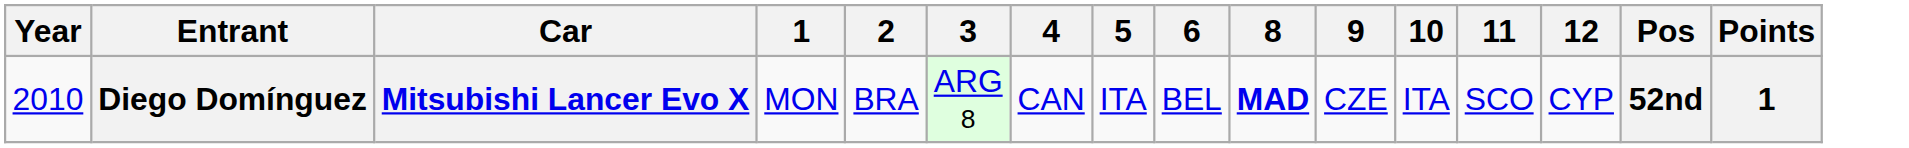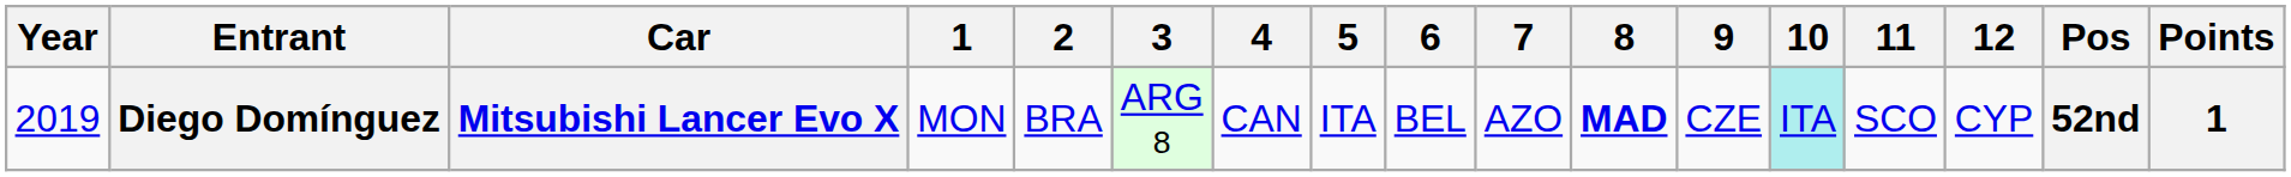 <table class="wikitable" border="1" style="text-align:center; font-size:90%;">
 <tr>
 <th>Year</th>
 <th>Entrant</th>
 <th>Car</th>
 <th>1</th>
 <th>2</th>
 <th>3</th>
 <th>4</th>
 <th>5</th>
 <th>6</th>
+<th>7</th>
 <th>8</th>
 <th>9</th>
 <th>10</th>
 <th>11</th>
 <th>12</th>
 <th>Pos</th>
 <th>Points</th>
 </tr>
 <tr>
-<td><a href='#'>2010</a></td>
+<td><a href='#'>2019</a></td>
 <th> Diego Domínguez</th>
 <th><a href='#'>Mitsubishi Lancer Evo X</a></th>
 <td><a href='#'>MON</a></td>
 <td><a href='#'>BRA</a></td>
 <td style="background:#DFFFDF;"><a href='#'>ARG</a><br><small>8</small></td>
 <td><a href='#'>CAN</a></td>
 <td><a href='#'>ITA</a></td>
 <td><a href='#'>BEL</a></td>
+<td><a href='#'>AZO</a></td>
 <td><strong><a href='#'>MAD</a></strong></td>
 <td><a href='#'>CZE</a></td>
-<td><a href='#'>ITA</a></td>
+<td style="background: paleturquoise;"><a href='#'>ITA</a></td>
 <td><a href='#'>SCO</a></td>
 <td><a href='#'>CYP</a></td>
 <th>52nd</th>
 <th>1</th>
 </tr>
 </table>
